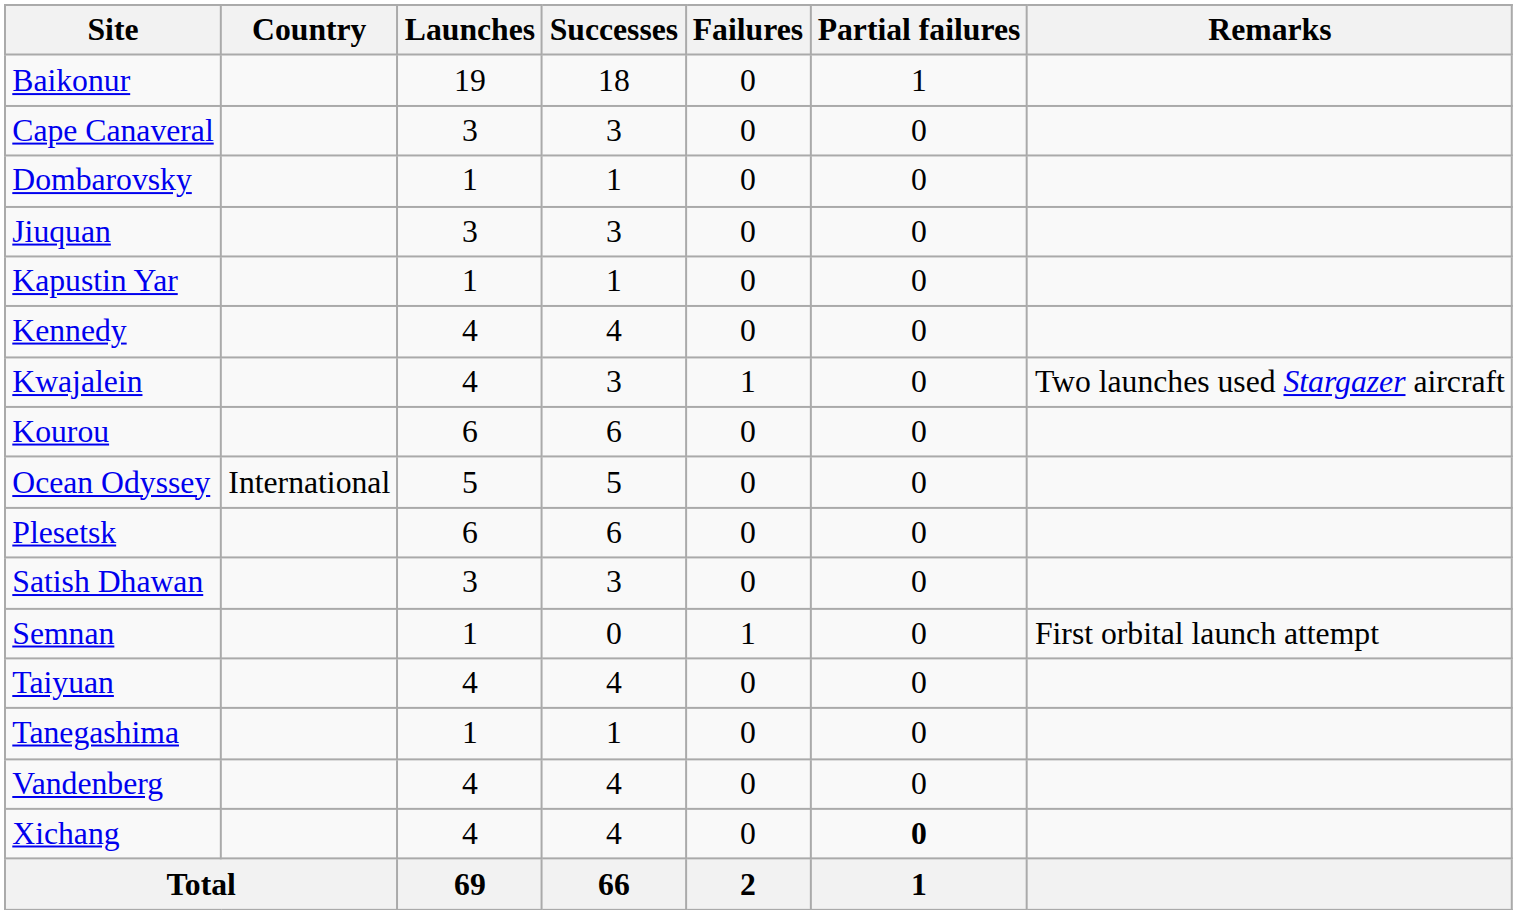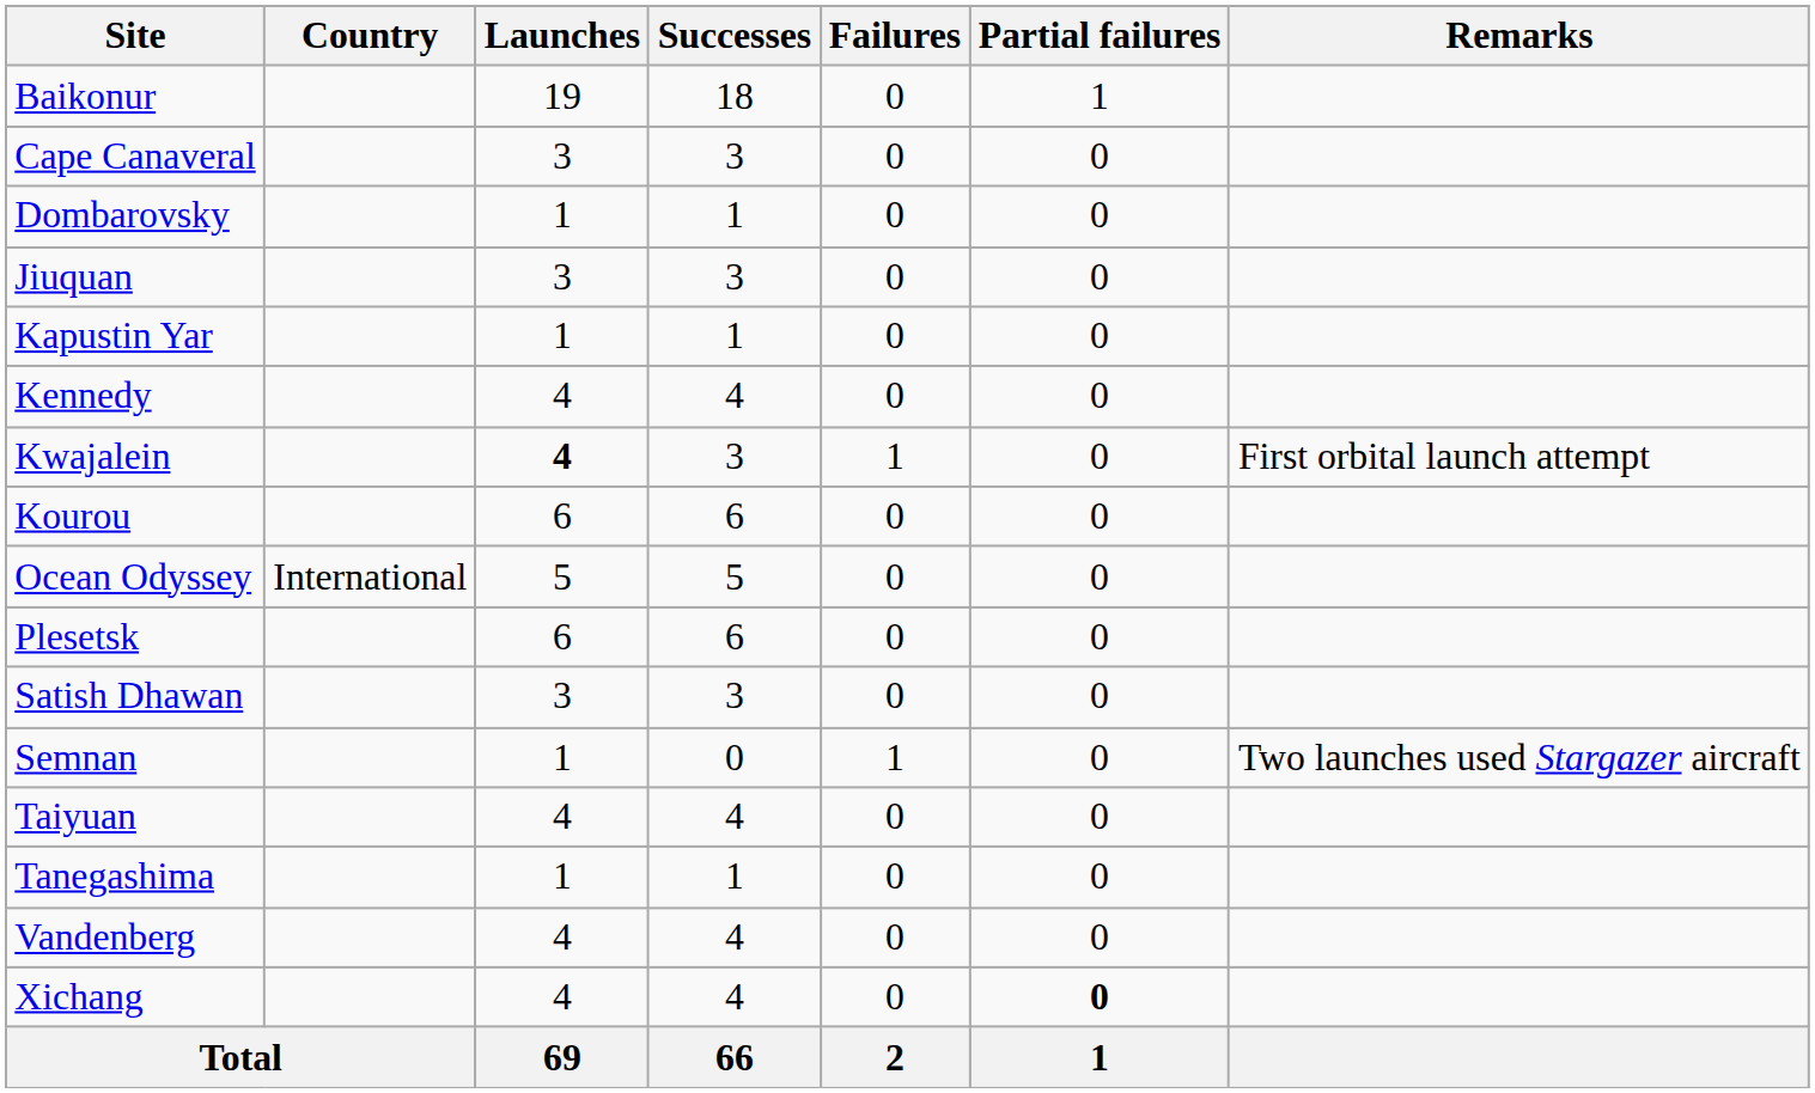 <table class="wikitable sortable" style=text-align:center>
 <tr>
 <th>Site</th>
 <th>Country</th>
 <th>Launches</th>
 <th>Successes</th>
 <th>Failures</th>
 <th>Partial failures</th>
 <th>Remarks</th>
 </tr>
 <tr>
 <td align=left><a href='#'>Baikonur</a></td>
 <td align=left></td>
 <td>19</td>
 <td>18</td>
 <td>0</td>
 <td>1</td>
 <td></td>
 </tr>
 <tr>
 <td align=left><a href='#'>Cape Canaveral</a></td>
 <td align=left></td>
 <td>3</td>
 <td>3</td>
 <td>0</td>
 <td>0</td>
 <td></td>
 </tr>
 <tr>
 <td align=left><a href='#'>Dombarovsky</a></td>
 <td align=left></td>
 <td>1</td>
 <td>1</td>
 <td>0</td>
 <td>0</td>
 <td></td>
 </tr>
 <tr>
 <td align=left><a href='#'>Jiuquan</a></td>
 <td align=left></td>
 <td>3</td>
 <td>3</td>
 <td>0</td>
 <td>0</td>
 <td></td>
 </tr>
 <tr>
 <td align=left><a href='#'>Kapustin Yar</a></td>
 <td align=left></td>
 <td>1</td>
 <td>1</td>
 <td>0</td>
 <td>0</td>
 <td></td>
 </tr>
 <tr>
 <td align=left><a href='#'>Kennedy</a></td>
 <td align=left></td>
 <td>4</td>
 <td>4</td>
 <td>0</td>
 <td>0</td>
 <td></td>
 </tr>
 <tr>
 <td align=left><a href='#'>Kwajalein</a></td>
 <td align=left></td>
-<td>4</td>
+<td><strong>4</strong></td>
 <td>3</td>
 <td>1</td>
 <td>0</td>
-<td align=left>Two launches used <em><a href='#'>Stargazer</a></em> aircraft</td>
+<td align=left>First orbital launch attempt</td>
 </tr>
 <tr>
 <td align=left><a href='#'>Kourou</a></td>
 <td align=left></td>
 <td>6</td>
 <td>6</td>
 <td>0</td>
 <td>0</td>
 <td></td>
 </tr>
 <tr>
 <td align=left><a href='#'>Ocean Odyssey</a></td>
 <td align=left> International</td>
 <td>5</td>
 <td>5</td>
 <td>0</td>
 <td>0</td>
 <td></td>
 </tr>
 <tr>
 <td align=left><a href='#'>Plesetsk</a></td>
 <td align=left></td>
 <td>6</td>
 <td>6</td>
 <td>0</td>
 <td>0</td>
 <td></td>
 </tr>
 <tr>
 <td align=left><a href='#'>Satish Dhawan</a></td>
 <td align=left></td>
 <td>3</td>
 <td>3</td>
 <td>0</td>
 <td>0</td>
 <td></td>
 </tr>
 <tr>
 <td align=left><a href='#'>Semnan</a></td>
 <td align=left></td>
 <td>1</td>
 <td>0</td>
 <td>1</td>
 <td>0</td>
-<td align=left>First orbital launch attempt</td>
+<td align=left>Two launches used <em><a href='#'>Stargazer</a></em> aircraft</td>
 </tr>
 <tr>
 <td align=left><a href='#'>Taiyuan</a></td>
 <td align=left></td>
 <td>4</td>
 <td>4</td>
 <td>0</td>
 <td>0</td>
 <td></td>
 </tr>
 <tr>
 <td align=left><a href='#'>Tanegashima</a></td>
 <td align=left></td>
 <td>1</td>
 <td>1</td>
 <td>0</td>
 <td>0</td>
 <td></td>
 </tr>
 <tr>
 <td align=left><a href='#'>Vandenberg</a></td>
 <td align=left></td>
 <td>4</td>
 <td>4</td>
 <td>0</td>
 <td>0</td>
 <td></td>
 </tr>
 <tr>
 <td align=left><a href='#'>Xichang</a></td>
 <td align=left></td>
 <td>4</td>
 <td>4</td>
 <td>0</td>
 <td><strong>0</strong></td>
 <td></td>
 </tr>
 <tr class="sortbottom">
 <th colspan=2>Total</th>
 <th>69</th>
 <th>66</th>
 <th>2</th>
 <th>1</th>
 <th></th>
 </tr>
 </table>
